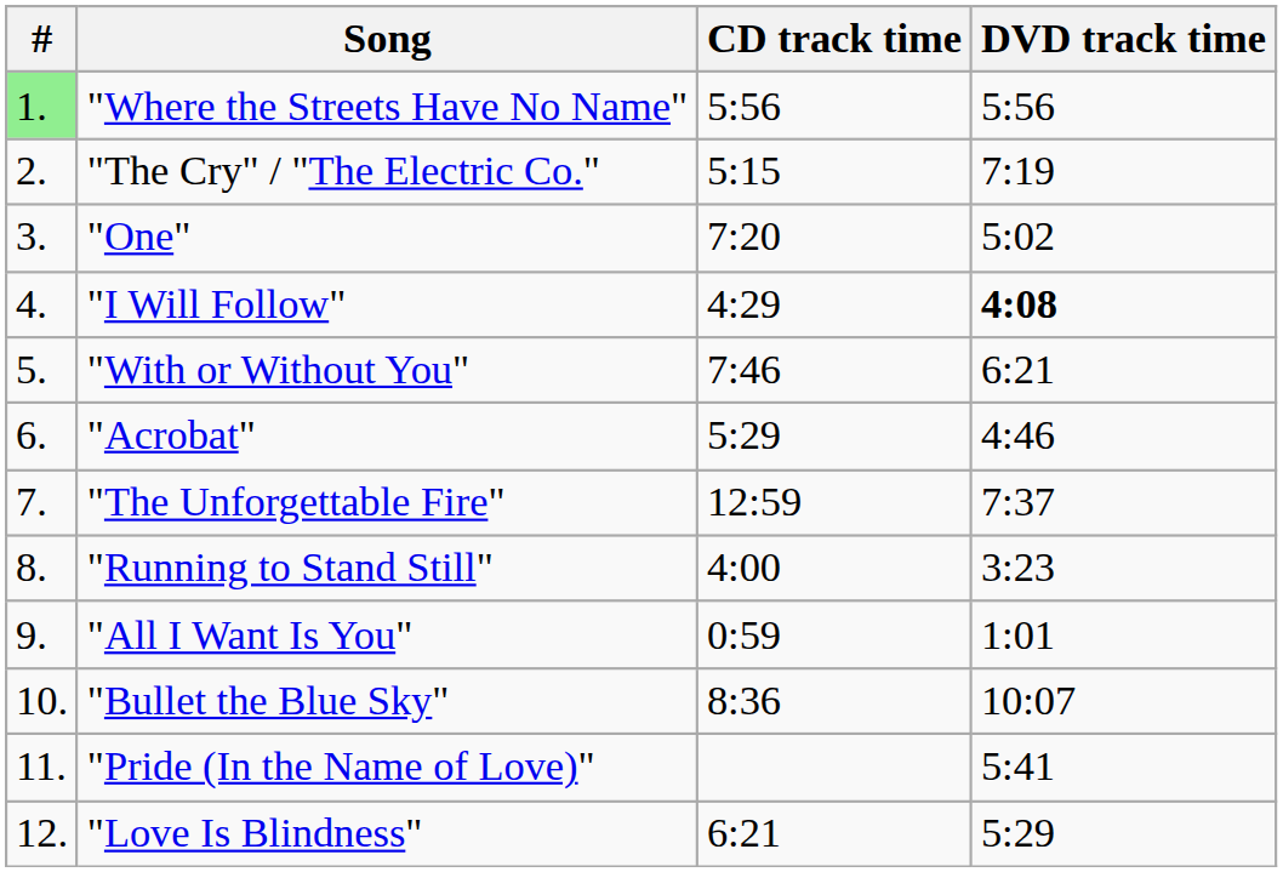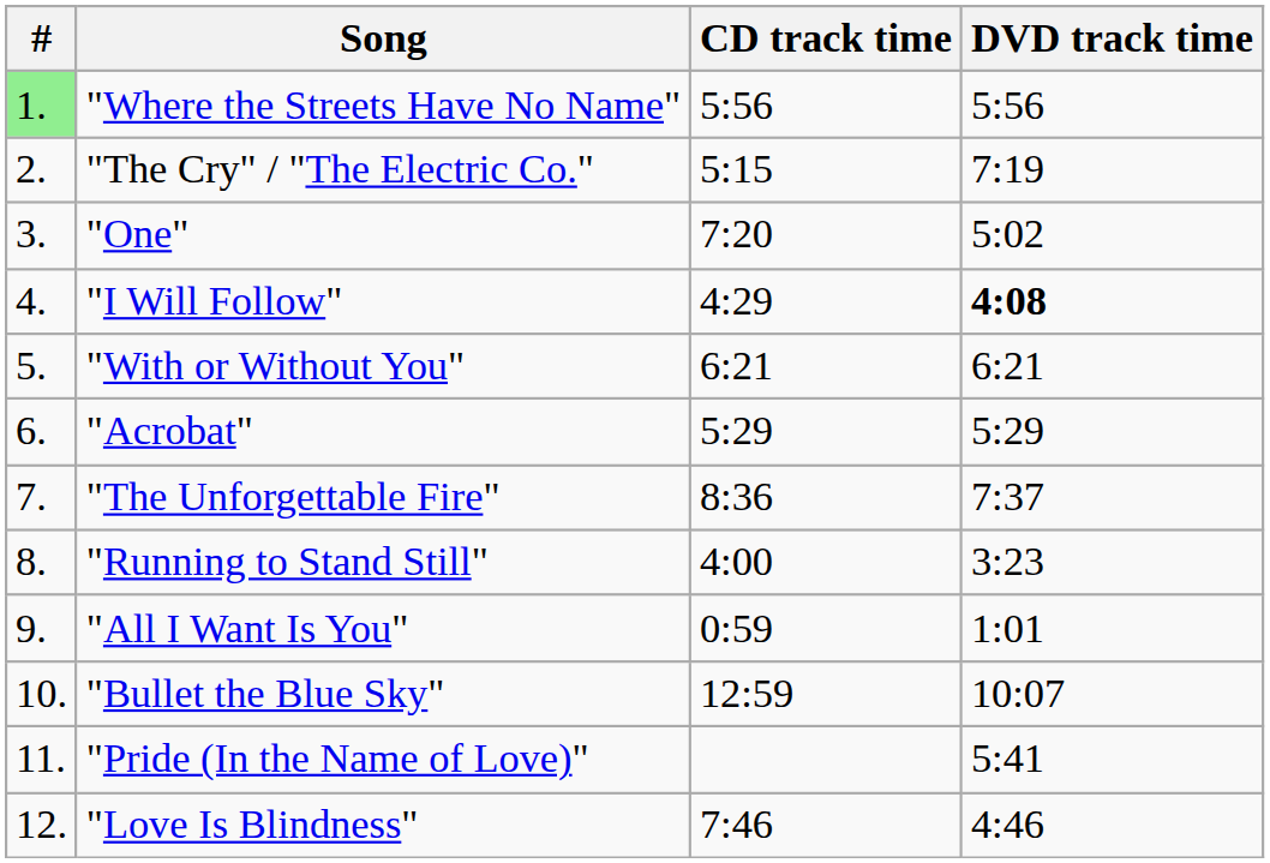 <table class="wikitable">
 <tr>
 <th>#</th>
 <th>Song</th>
 <th>CD track time</th>
 <th>DVD track time</th>
 </tr>
 <tr>
 <td style="background: lightgreen;">1.</td>
 <td>"<a href='#'>Where the Streets Have No Name</a>"</td>
 <td>5:56</td>
 <td>5:56</td>
 </tr>
 <tr>
 <td>2.</td>
 <td>"The Cry" / "<a href='#'>The Electric Co.</a>"</td>
 <td>5:15</td>
 <td>7:19</td>
 </tr>
 <tr>
 <td>3.</td>
 <td>"<a href='#'>One</a>"</td>
 <td>7:20</td>
 <td>5:02</td>
 </tr>
 <tr>
 <td>4.</td>
 <td>"<a href='#'>I Will Follow</a>"</td>
 <td>4:29</td>
 <td><strong>4:08</strong></td>
 </tr>
 <tr>
 <td>5.</td>
 <td>"<a href='#'>With or Without You</a>"</td>
-<td>7:46</td>
+<td>6:21</td>
 <td>6:21</td>
 </tr>
 <tr>
 <td>6.</td>
 <td>"<a href='#'>Acrobat</a>"</td>
 <td>5:29</td>
-<td>4:46</td>
+<td>5:29</td>
 </tr>
 <tr>
 <td>7.</td>
 <td>"<a href='#'>The Unforgettable Fire</a>"</td>
-<td>12:59</td>
+<td>8:36</td>
 <td>7:37</td>
 </tr>
 <tr>
 <td>8.</td>
 <td>"<a href='#'>Running to Stand Still</a>"</td>
 <td>4:00</td>
 <td>3:23</td>
 </tr>
 <tr>
 <td>9.</td>
 <td>"<a href='#'>All I Want Is You</a>"</td>
 <td>0:59</td>
 <td>1:01</td>
 </tr>
 <tr>
 <td>10.</td>
 <td>"<a href='#'>Bullet the Blue Sky</a>"</td>
-<td>8:36</td>
+<td>12:59</td>
 <td>10:07</td>
 </tr>
 <tr>
 <td>11.</td>
 <td>"<a href='#'>Pride (In the Name of Love)</a>"</td>
 <td></td>
 <td>5:41</td>
 </tr>
 <tr>
 <td>12.</td>
 <td>"<a href='#'>Love Is Blindness</a>"</td>
-<td>6:21</td>
-<td>5:29</td>
+<td>7:46</td>
+<td>4:46</td>
 </tr>
 </table>
